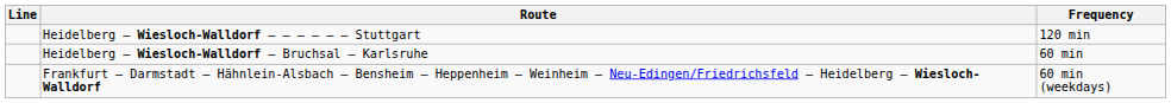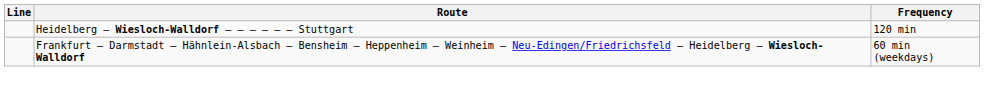 <table class="wikitable">
 <tr>
 <th>Line</th>
 <th>Route</th>
 <th>Frequency</th>
 </tr>
 <tr>
 <td align="center"></td>
 <td>Heidelberg – <strong>Wiesloch-Walldorf</strong> –  –  –  –  –  – Stuttgart</td>
 <td>120 min</td>
 </tr>
 <tr>
 <td align="center"></td>
-<td>Heidelberg – <strong>Wiesloch-Walldorf</strong> – Bruchsal – Karlsruhe</td>
-<td>60 min</td>
-</tr>
-<tr>
-<td align="center"></td>
 <td>Frankfurt – Darmstadt – Hähnlein-Alsbach – Bensheim – Heppenheim – Weinheim – <a href='#'>Neu-Edingen/Friedrichsfeld</a> – Heidelberg – <strong>Wiesloch-Walldorf</strong></td>
 <td>60 min (weekdays)</td>
 </tr>
 </table>
